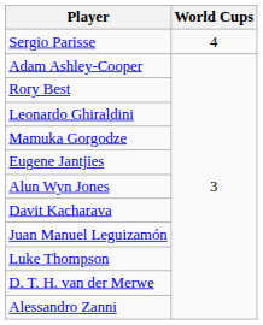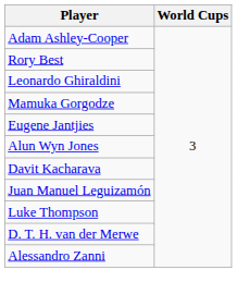 <table class="wikitable" style="text-align:center">
 <tr>
 <th>Player</th>
 <th>World Cups</th>
-</tr>
-<tr>
-<td align="left"> <a href='#'>Sergio Parisse</a></td>
-<td>4</td>
 </tr>
 <tr>
 <td align="left"> <a href='#'>Adam Ashley-Cooper</a></td>
 <td rowspan=11>3</td>
 </tr>
 <tr>
 <td align="left"> <a href='#'>Rory Best</a></td>
 </tr>
 <tr>
 <td align="left"> <a href='#'>Leonardo Ghiraldini</a></td>
 </tr>
 <tr>
 <td align="left"> <a href='#'>Mamuka Gorgodze</a></td>
 </tr>
 <tr>
 <td align="left"> <a href='#'>Eugene Jantjies</a></td>
 </tr>
 <tr>
 <td align="left"> <a href='#'>Alun Wyn Jones</a></td>
 </tr>
 <tr>
 <td align="left"> <a href='#'>Davit Kacharava</a></td>
 </tr>
 <tr>
 <td align="left"> <a href='#'>Juan Manuel Leguizamón</a></td>
 </tr>
 <tr>
 <td align="left"> <a href='#'>Luke Thompson</a></td>
 </tr>
 <tr>
 <td align="left"> <a href='#'>D. T. H. van der Merwe</a></td>
 </tr>
 <tr>
 <td align="left"> <a href='#'>Alessandro Zanni</a></td>
 </tr>
 </table>
